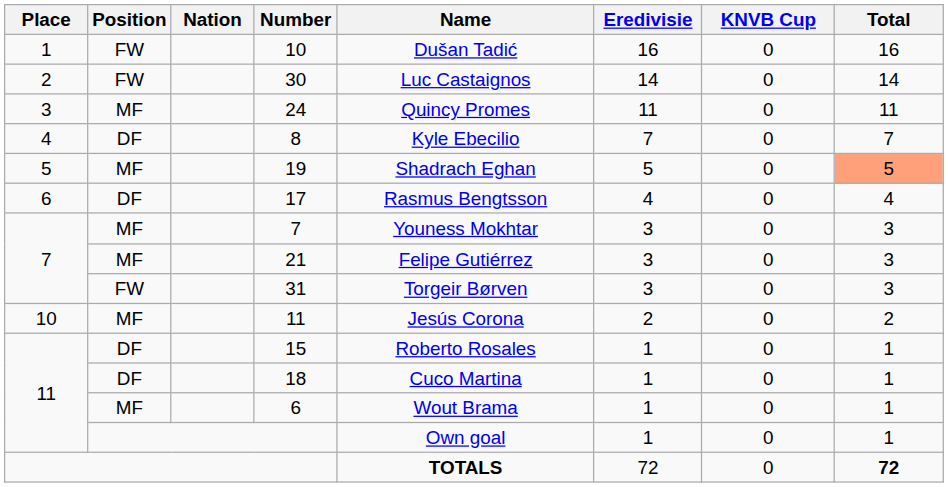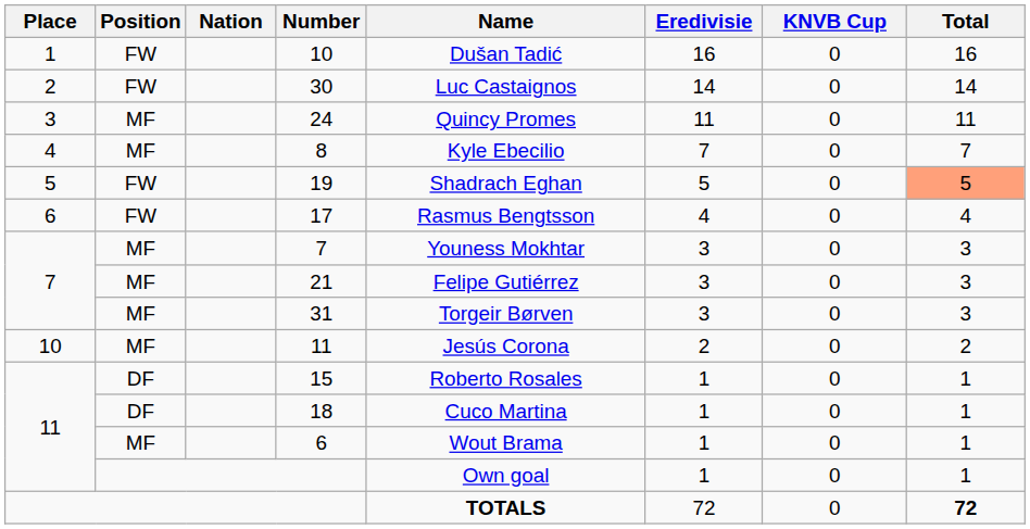 <table class="wikitable" style="font-size: 95%; text-align: center;">
 <tr>
 <th width=60>Place</th>
 <th width=60>Position</th>
 <th width=60>Nation</th>
 <th width=60>Number</th>
 <th width=200>Name</th>
 <th width=80><a href='#'>Eredivisie</a></th>
 <th width=100><a href='#'>KNVB Cup</a></th>
 <th width=80><strong>Total</strong></th>
 </tr>
 <tr>
 <td>1</td>
 <td>FW</td>
 <td></td>
 <td>10</td>
 <td><a href='#'>Dušan Tadić</a></td>
 <td>16</td>
 <td>0</td>
 <td>16</td>
 </tr>
 <tr>
 <td>2</td>
 <td>FW</td>
 <td></td>
 <td>30</td>
 <td><a href='#'>Luc Castaignos</a></td>
 <td>14</td>
 <td>0</td>
 <td>14</td>
 </tr>
 <tr>
 <td>3</td>
 <td>MF</td>
 <td></td>
 <td>24</td>
 <td><a href='#'>Quincy Promes</a></td>
 <td>11</td>
 <td>0</td>
 <td>11</td>
 </tr>
 <tr>
 <td>4</td>
-<td>DF</td>
+<td>MF</td>
 <td></td>
 <td>8</td>
 <td><a href='#'>Kyle Ebecilio</a></td>
 <td>7</td>
 <td>0</td>
 <td>7</td>
 </tr>
 <tr>
 <td>5</td>
-<td>MF</td>
+<td>FW</td>
 <td></td>
 <td>19</td>
 <td><a href='#'>Shadrach Eghan</a></td>
 <td>5</td>
 <td>0</td>
 <td style="background: lightsalmon;">5</td>
 </tr>
 <tr>
 <td>6</td>
-<td>DF</td>
+<td>FW</td>
 <td></td>
 <td>17</td>
 <td><a href='#'>Rasmus Bengtsson</a></td>
 <td>4</td>
 <td>0</td>
 <td>4</td>
 </tr>
 <tr>
 <td rowspan=3>7</td>
 <td>MF</td>
 <td></td>
 <td>7</td>
 <td><a href='#'>Youness Mokhtar</a></td>
 <td>3</td>
 <td>0</td>
 <td>3</td>
 </tr>
 <tr>
 <td>MF</td>
 <td></td>
 <td>21</td>
 <td><a href='#'>Felipe Gutiérrez</a></td>
 <td>3</td>
 <td>0</td>
 <td>3</td>
 </tr>
 <tr>
-<td>FW</td>
+<td>MF</td>
 <td></td>
 <td>31</td>
 <td><a href='#'>Torgeir Børven</a></td>
 <td>3</td>
 <td>0</td>
 <td>3</td>
 </tr>
 <tr>
 <td>10</td>
 <td>MF</td>
 <td></td>
 <td>11</td>
 <td><a href='#'>Jesús Corona</a></td>
 <td>2</td>
 <td>0</td>
 <td>2</td>
 </tr>
 <tr>
 <td rowspan=4>11</td>
 <td>DF</td>
 <td></td>
 <td>15</td>
 <td><a href='#'>Roberto Rosales</a></td>
 <td>1</td>
 <td>0</td>
 <td>1</td>
 </tr>
 <tr>
 <td>DF</td>
 <td></td>
 <td>18</td>
 <td><a href='#'>Cuco Martina</a></td>
 <td>1</td>
 <td>0</td>
 <td>1</td>
 </tr>
 <tr>
 <td>MF</td>
 <td></td>
 <td>6</td>
 <td><a href='#'>Wout Brama</a></td>
 <td>1</td>
 <td>0</td>
 <td>1</td>
 </tr>
 <tr>
 <td colspan=3></td>
 <td><a href='#'>Own goal</a></td>
 <td>1</td>
 <td>0</td>
 <td>1</td>
 </tr>
 <tr>
 <td colspan=4></td>
 <td><strong>TOTALS</strong></td>
 <td>72</td>
 <td>0</td>
 <td><strong>72</strong></td>
 </tr>
 </table>
